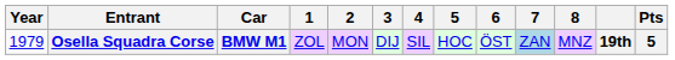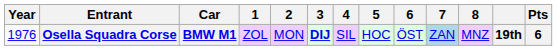 <table class="wikitable" style="text-align:center; font-size:85%">
 <tr>
 <th>Year</th>
 <th>Entrant</th>
 <th>Car</th>
 <th>1</th>
 <th>2</th>
 <th>3</th>
 <th>4</th>
 <th>5</th>
 <th>6</th>
 <th>7</th>
 <th>8</th>
 <th></th>
 <th>Pts</th>
 </tr>
 <tr>
-<td><a href='#'>1979</a></td>
+<td><a href='#'>1976</a></td>
 <th nowrap><a href='#'>Osella Squadra Corse</a></th>
 <th nowrap><a href='#'>BMW M1</a></th>
 <td style="background:#EFCFFF;"><a href='#'>ZOL</a><br></td>
 <td style="background:#EFCFFF;"><a href='#'>MON</a><br></td>
-<td style="background:#DFFFDF;"><a href='#'>DIJ</a><br></td>
+<td style="background:#DFFFDF;"><strong><a href='#'>DIJ</a><br></strong></td>
 <td style="background:#EFCFFF;"><a href='#'>SIL</a><br></td>
 <td style="background:#DFFFDF;"><a href='#'>HOC</a><br></td>
 <td style="background:#DFFFDF;"><a href='#'>ÖST</a><br></td>
 <td style="background: lightblue;"><a href='#'>ZAN</a></td>
 <td style="background:#EFCFFF;"><a href='#'>MNZ</a><br></td>
 <th>19th</th>
-<th>5</th>
+<th>6</th>
 </tr>
 </table>
